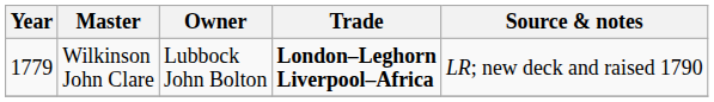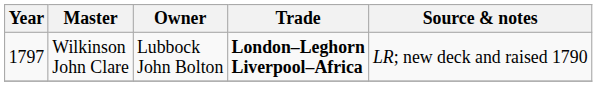 <table class=" wikitable">
 <tr>
 <th>Year</th>
 <th>Master</th>
 <th>Owner</th>
 <th>Trade</th>
 <th>Source & notes</th>
 </tr>
 <tr>
-<td>1779</td>
+<td>1797</td>
 <td>Wilkinson<br>John Clare</td>
 <td>Lubbock<br>John Bolton</td>
 <td><strong>London–Leghorn<br>Liverpool–Africa</strong></td>
 <td><em>LR</em>; new deck and raised 1790</td>
 </tr>
 <tr>
 </tr>
 </table>
